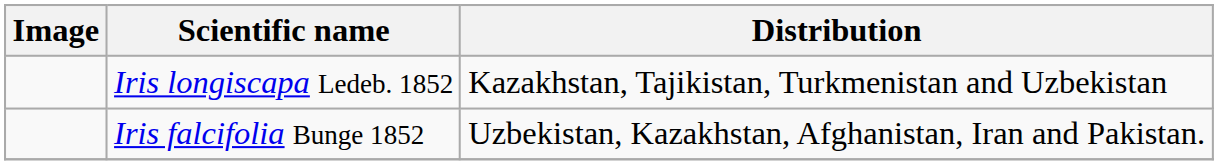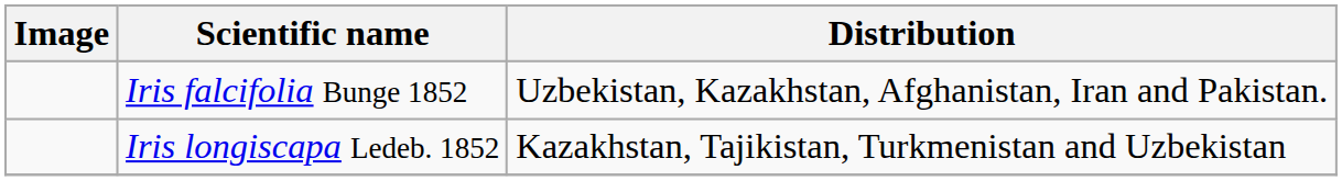 <table class="wikitable">
 <tr>
 <th>Image</th>
 <th>Scientific name</th>
 <th>Distribution</th>
 </tr>
 <tr>
 <td></td>
+<td><em><a href='#'>Iris falcifolia</a></em> <small>Bunge 1852</small></td>
+<td>Uzbekistan, Kazakhstan, Afghanistan, Iran and Pakistan.</td>
+</tr>
+<tr>
+<td></td>
 <td><em><a href='#'>Iris longiscapa</a></em> <small>Ledeb. 1852</small></td>
 <td>Kazakhstan, Tajikistan, Turkmenistan and Uzbekistan</td>
 </tr>
 <tr>
-<td></td>
-<td><em><a href='#'>Iris falcifolia</a></em> <small>Bunge 1852</small></td>
-<td>Uzbekistan, Kazakhstan, Afghanistan, Iran and Pakistan.</td>
-</tr>
-<tr>
 </tr>
 </table>
